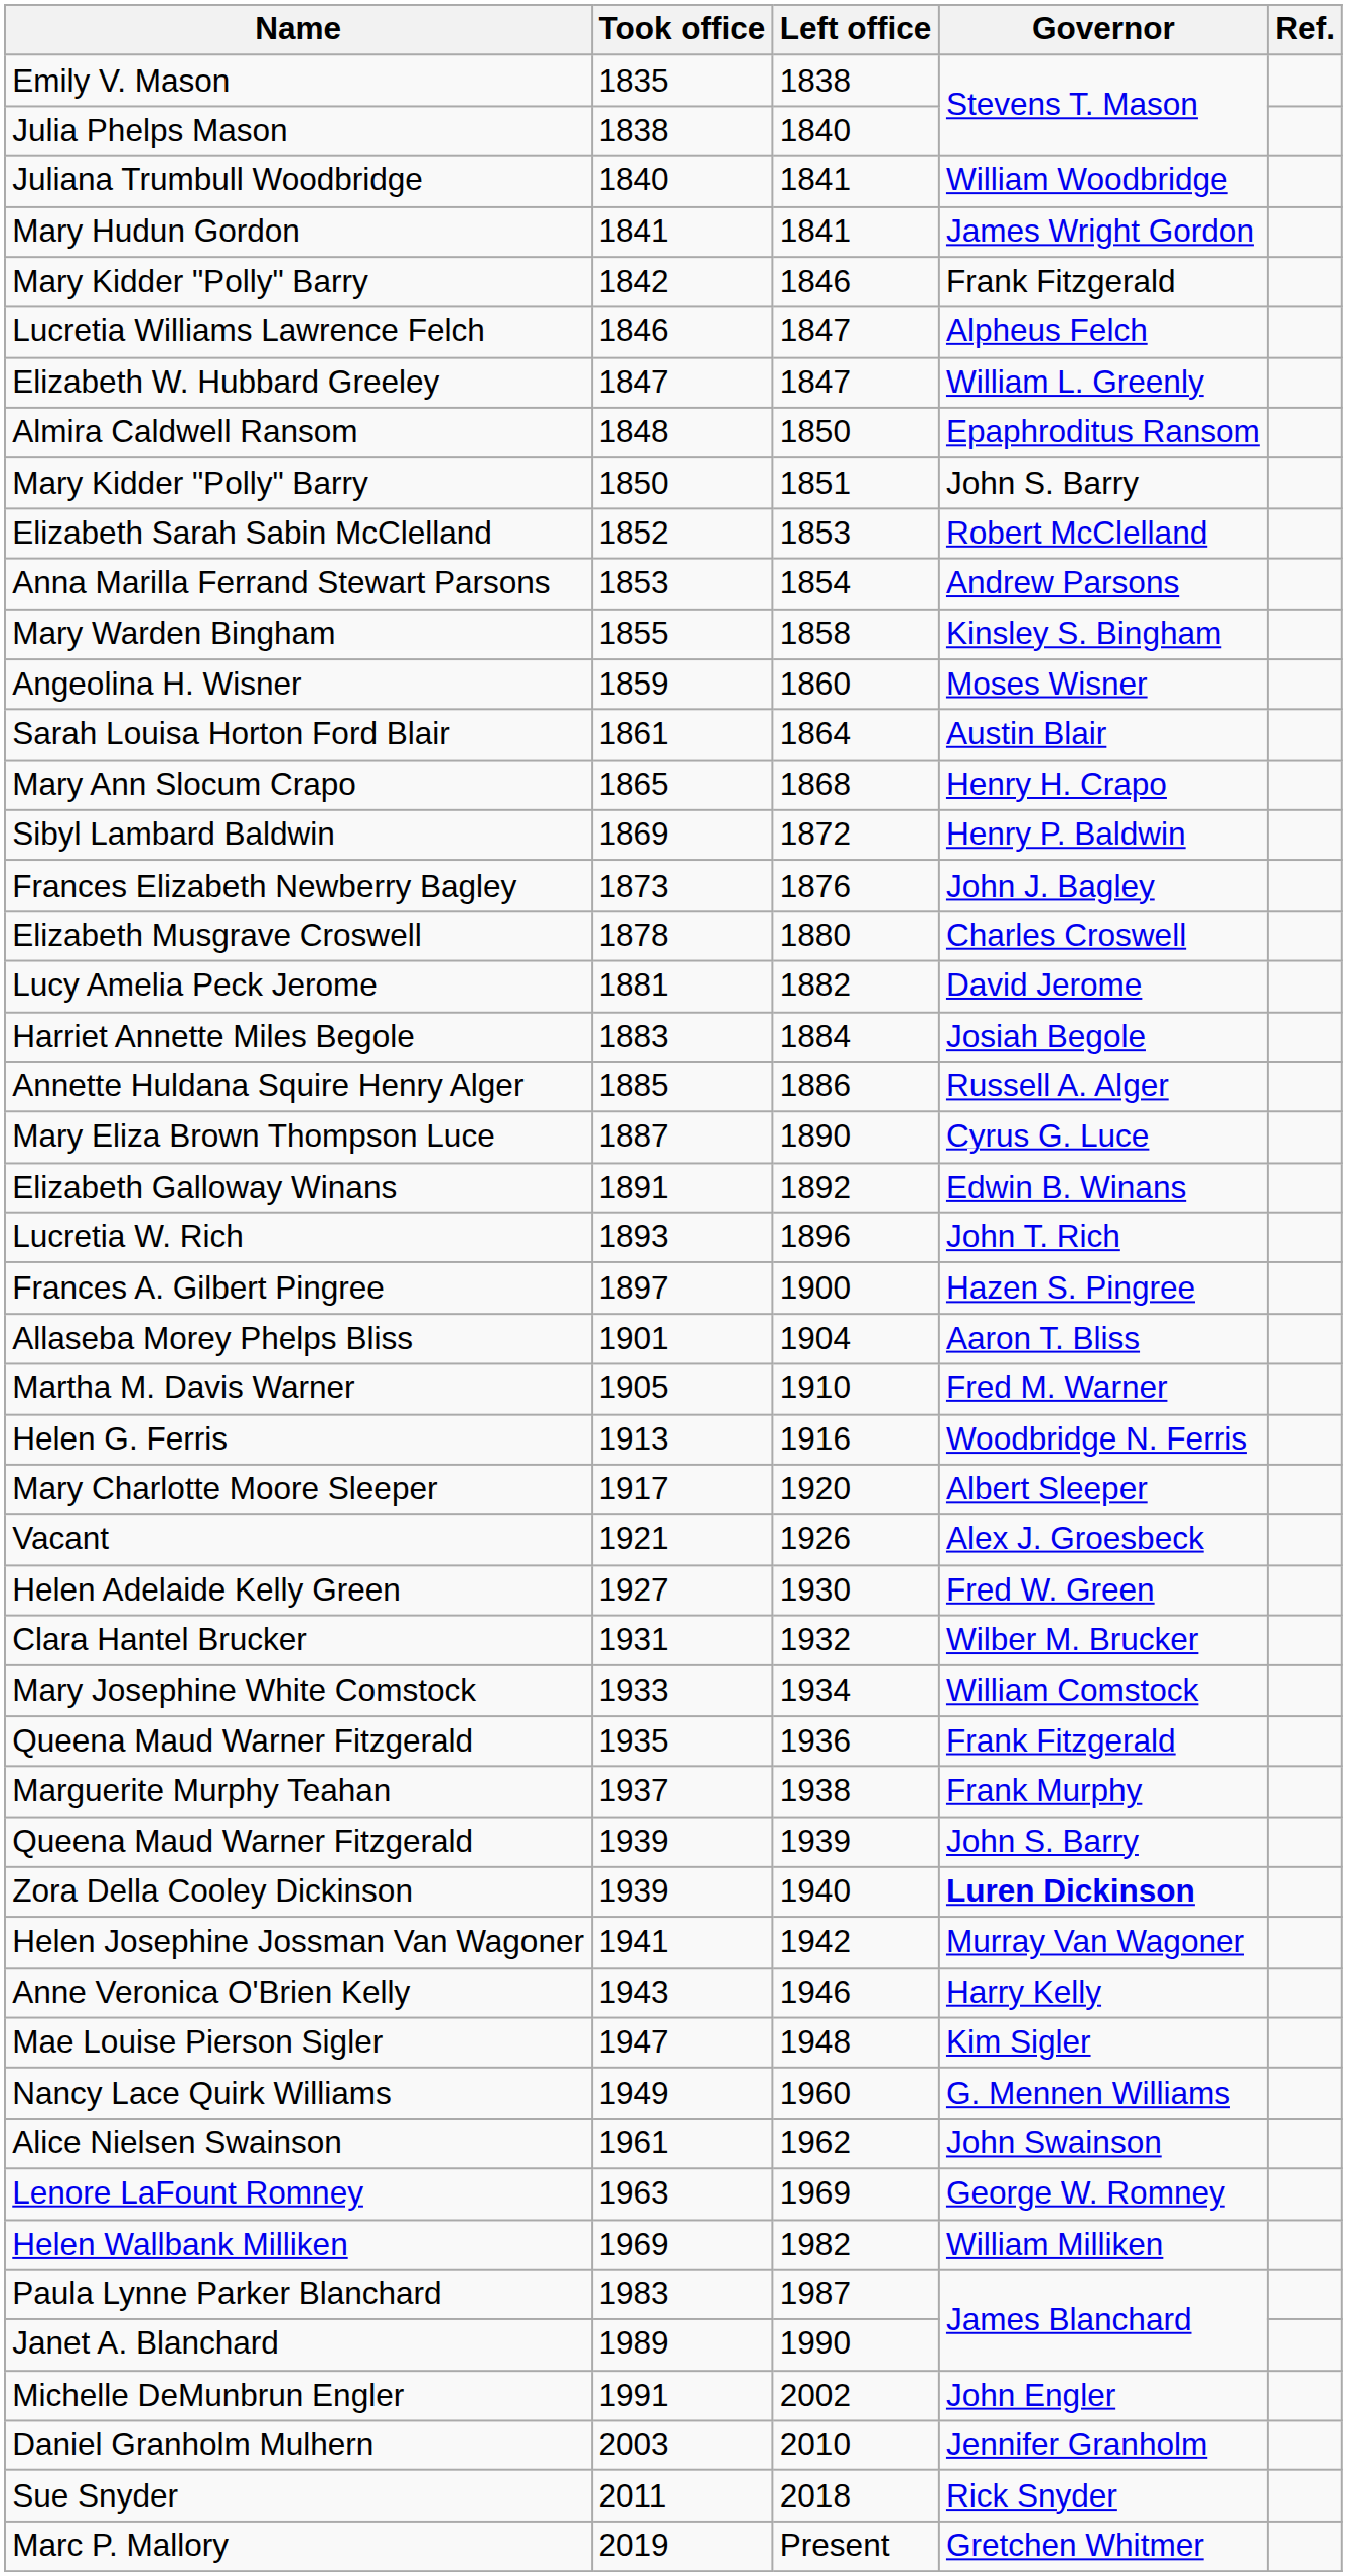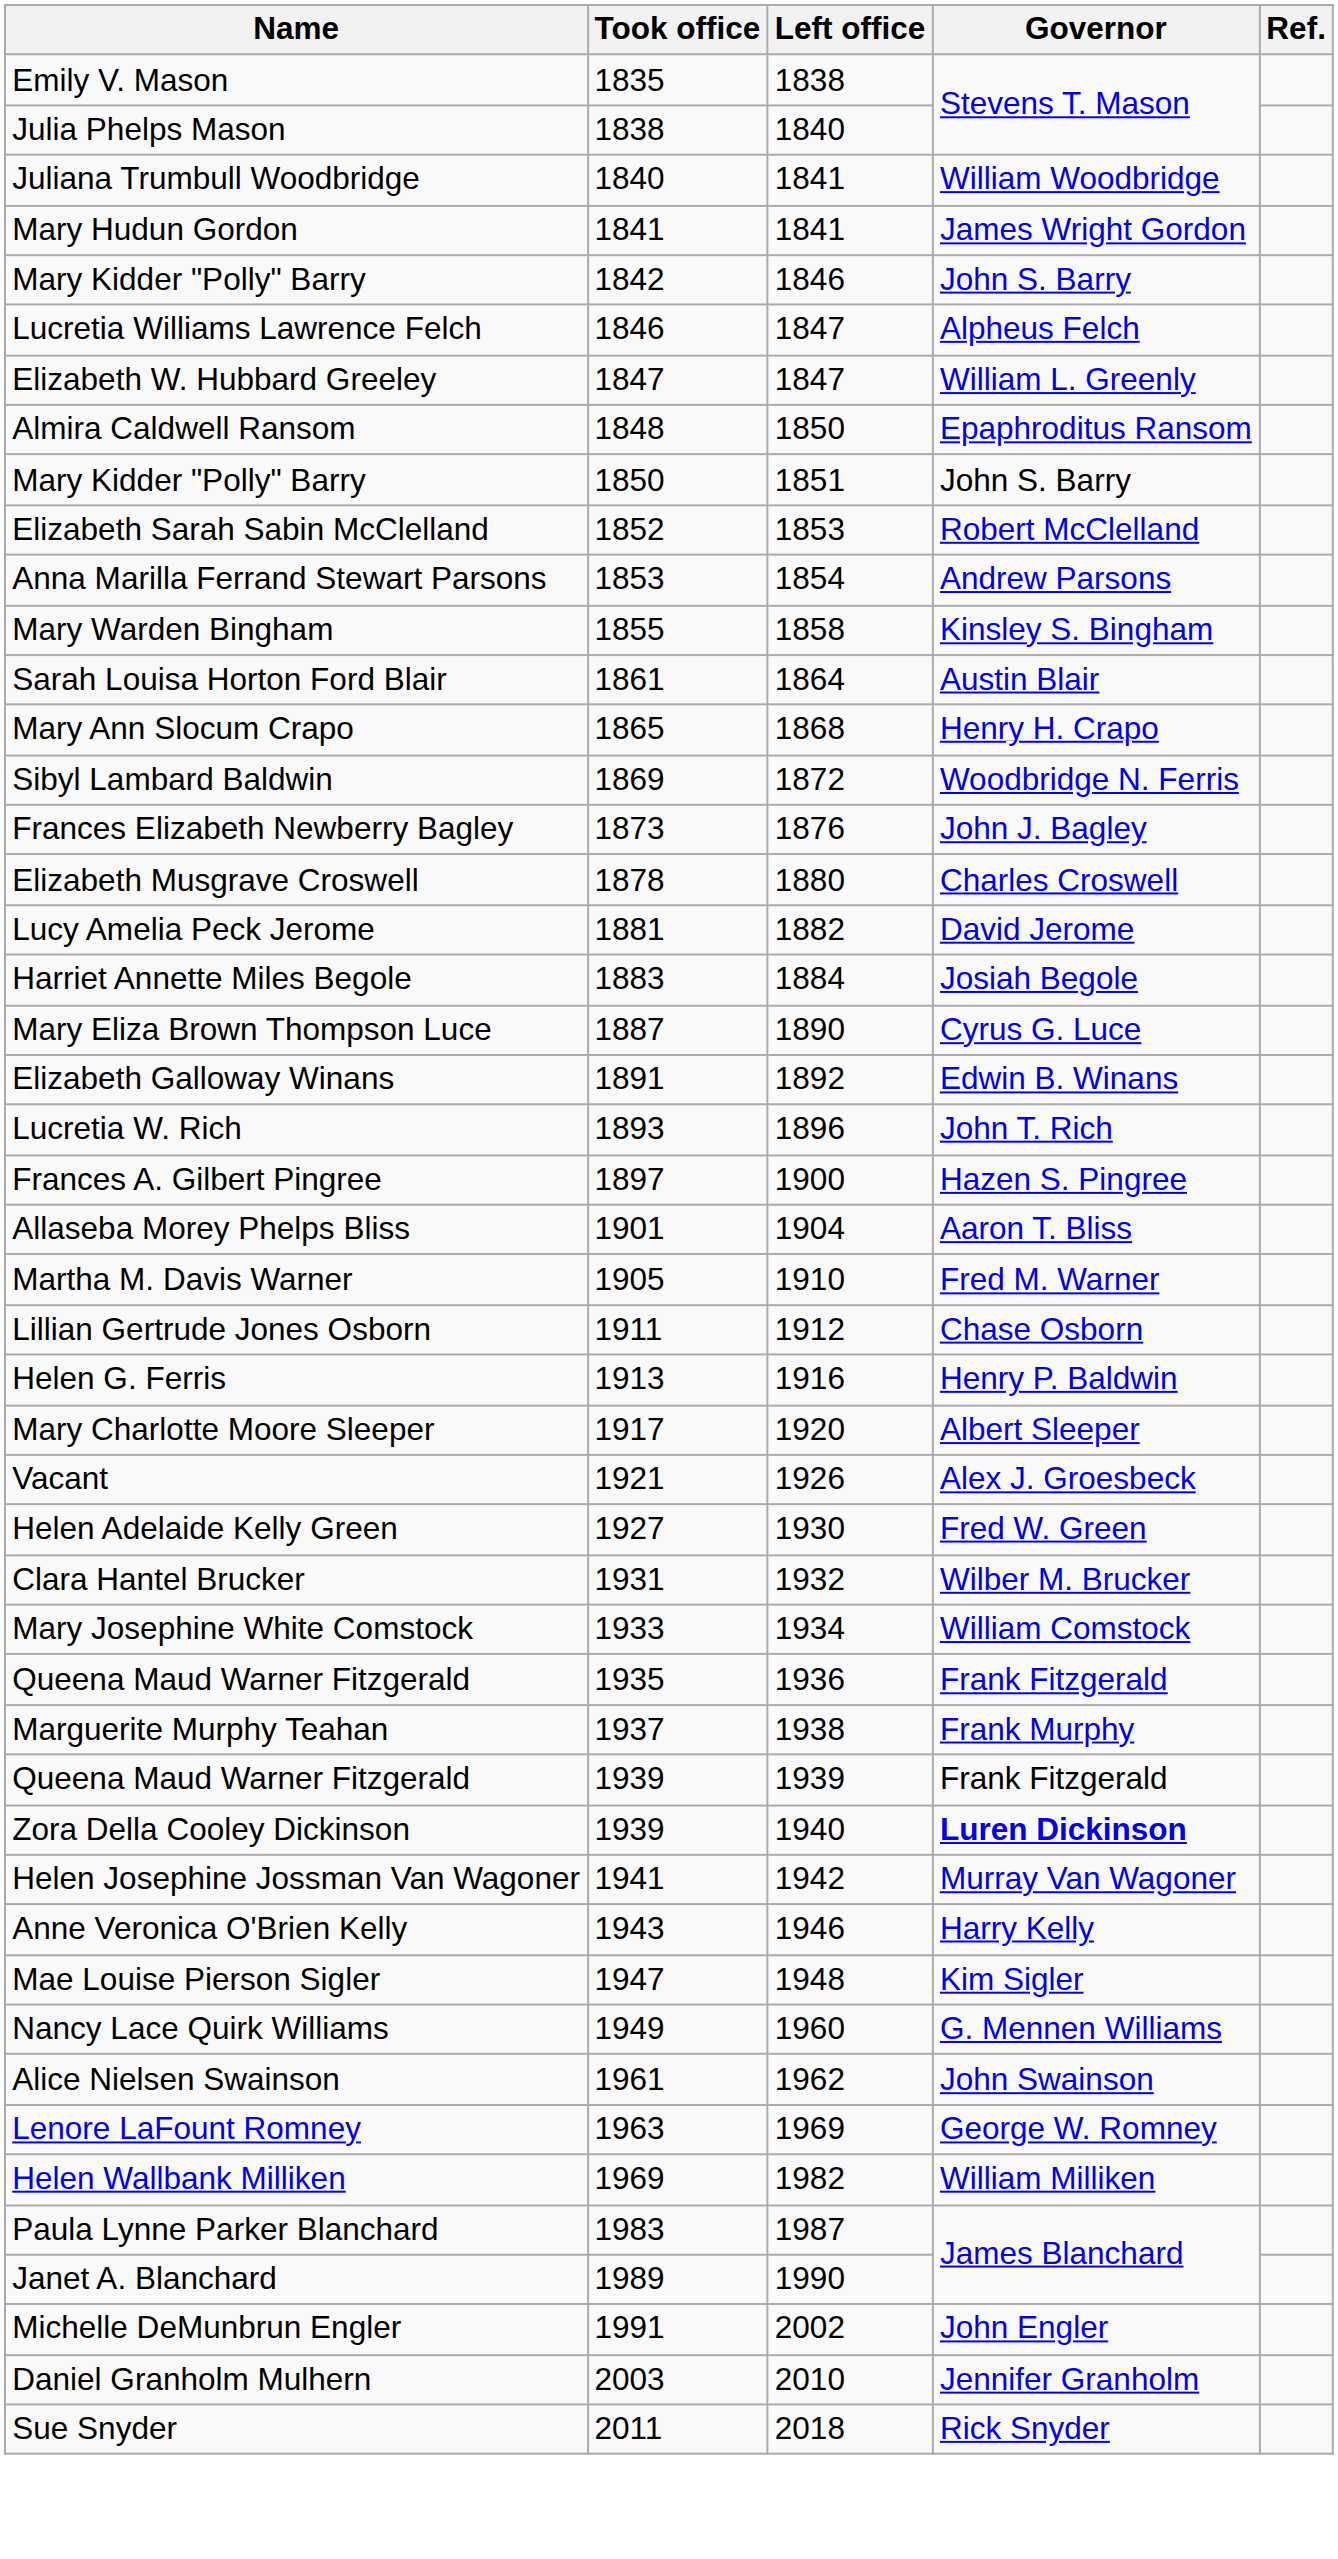 <table class=wikitable>
 <tr>
 <th>Name</th>
 <th>Took office</th>
 <th>Left office</th>
 <th>Governor</th>
 <th>Ref.</th>
 </tr>
 <tr>
 <td>Emily V. Mason</td>
 <td>1835</td>
 <td>1838</td>
 <td rowspan=2><a href='#'>Stevens T. Mason</a></td>
 <td></td>
 </tr>
 <tr>
 <td>Julia Phelps Mason</td>
 <td>1838</td>
 <td>1840</td>
 <td></td>
 </tr>
 <tr>
 <td>Juliana Trumbull Woodbridge</td>
 <td>1840</td>
 <td>1841</td>
 <td><a href='#'>William Woodbridge</a></td>
 <td></td>
 </tr>
 <tr>
 <td>Mary Hudun Gordon</td>
 <td>1841</td>
 <td>1841</td>
 <td><a href='#'>James Wright Gordon</a></td>
 <td></td>
 </tr>
 <tr>
 <td>Mary Kidder "Polly" Barry</td>
 <td>1842</td>
 <td>1846</td>
-<td>Frank Fitzgerald</td>
+<td><a href='#'>John S. Barry</a></td>
 <td></td>
 </tr>
 <tr>
 <td>Lucretia Williams Lawrence Felch</td>
 <td>1846</td>
 <td>1847</td>
 <td><a href='#'>Alpheus Felch</a></td>
 <td></td>
 </tr>
 <tr>
 <td>Elizabeth W. Hubbard Greeley</td>
 <td>1847</td>
 <td>1847</td>
 <td><a href='#'>William L. Greenly</a></td>
 <td></td>
 </tr>
 <tr>
 <td>Almira Caldwell Ransom</td>
 <td>1848</td>
 <td>1850</td>
 <td><a href='#'>Epaphroditus Ransom</a></td>
 <td></td>
 </tr>
 <tr>
 <td>Mary Kidder "Polly" Barry</td>
 <td>1850</td>
 <td>1851</td>
 <td>John S. Barry</td>
 <td></td>
 </tr>
 <tr>
 <td>Elizabeth Sarah Sabin McClelland</td>
 <td>1852</td>
 <td>1853</td>
 <td><a href='#'>Robert McClelland</a></td>
 <td></td>
 </tr>
 <tr>
 <td>Anna Marilla Ferrand Stewart Parsons</td>
 <td>1853</td>
 <td>1854</td>
 <td><a href='#'>Andrew Parsons</a></td>
 <td></td>
 </tr>
 <tr>
 <td>Mary Warden Bingham</td>
 <td>1855</td>
 <td>1858</td>
 <td><a href='#'>Kinsley S. Bingham</a></td>
 <td></td>
 </tr>
 <tr>
-<td>Angeolina H. Wisner</td>
-<td>1859</td>
-<td>1860</td>
-<td><a href='#'>Moses Wisner</a></td>
-<td></td>
-</tr>
-<tr>
 <td>Sarah Louisa Horton Ford Blair</td>
 <td>1861</td>
 <td>1864</td>
 <td><a href='#'>Austin Blair</a></td>
 <td></td>
 </tr>
 <tr>
 <td>Mary Ann Slocum Crapo</td>
 <td>1865</td>
 <td>1868</td>
 <td><a href='#'>Henry H. Crapo</a></td>
 <td></td>
 </tr>
 <tr>
 <td>Sibyl Lambard Baldwin</td>
 <td>1869</td>
 <td>1872</td>
-<td><a href='#'>Henry P. Baldwin</a></td>
+<td><a href='#'>Woodbridge N. Ferris</a></td>
 <td></td>
 </tr>
 <tr>
 <td>Frances Elizabeth Newberry Bagley</td>
 <td>1873</td>
 <td>1876</td>
 <td><a href='#'>John J. Bagley</a></td>
 <td></td>
 </tr>
 <tr>
 <td>Elizabeth Musgrave Croswell</td>
 <td>1878</td>
 <td>1880</td>
 <td><a href='#'>Charles Croswell</a></td>
 <td></td>
 </tr>
 <tr>
 <td>Lucy Amelia Peck Jerome</td>
 <td>1881</td>
 <td>1882</td>
 <td><a href='#'>David Jerome</a></td>
 <td></td>
 </tr>
 <tr>
 <td>Harriet Annette Miles Begole</td>
 <td>1883</td>
 <td>1884</td>
 <td><a href='#'>Josiah Begole</a></td>
-<td></td>
-</tr>
-<tr>
-<td>Annette Huldana Squire Henry Alger</td>
-<td>1885</td>
-<td>1886</td>
-<td><a href='#'>Russell A. Alger</a></td>
 <td></td>
 </tr>
 <tr>
 <td>Mary Eliza Brown Thompson Luce</td>
 <td>1887</td>
 <td>1890</td>
 <td><a href='#'>Cyrus G. Luce</a></td>
 <td></td>
 </tr>
 <tr>
 <td>Elizabeth Galloway Winans</td>
 <td>1891</td>
 <td>1892</td>
 <td><a href='#'>Edwin B. Winans</a></td>
 <td></td>
 </tr>
 <tr>
 <td>Lucretia W. Rich</td>
 <td>1893</td>
 <td>1896</td>
 <td><a href='#'>John T. Rich</a></td>
 <td></td>
 </tr>
 <tr>
 <td>Frances A. Gilbert Pingree</td>
 <td>1897</td>
 <td>1900</td>
 <td><a href='#'>Hazen S. Pingree</a></td>
 <td></td>
 </tr>
 <tr>
 <td>Allaseba Morey Phelps Bliss</td>
 <td>1901</td>
 <td>1904</td>
 <td><a href='#'>Aaron T. Bliss</a></td>
 <td></td>
 </tr>
 <tr>
 <td>Martha M. Davis Warner</td>
 <td>1905</td>
 <td>1910</td>
 <td><a href='#'>Fred M. Warner</a></td>
 <td></td>
 </tr>
 <tr>
+<td>Lillian Gertrude Jones Osborn</td>
+<td>1911</td>
+<td>1912</td>
+<td><a href='#'>Chase Osborn</a></td>
+<td></td>
+</tr>
+<tr>
 <td>Helen G. Ferris</td>
 <td>1913</td>
 <td>1916</td>
-<td><a href='#'>Woodbridge N. Ferris</a></td>
+<td><a href='#'>Henry P. Baldwin</a></td>
 <td></td>
 </tr>
 <tr>
 <td>Mary Charlotte Moore Sleeper</td>
 <td>1917</td>
 <td>1920</td>
 <td><a href='#'>Albert Sleeper</a></td>
 <td></td>
 </tr>
 <tr>
 <td>Vacant</td>
 <td>1921</td>
 <td>1926</td>
 <td><a href='#'>Alex J. Groesbeck</a></td>
 <td></td>
 </tr>
 <tr>
 <td>Helen Adelaide Kelly Green</td>
 <td>1927</td>
 <td>1930</td>
 <td><a href='#'>Fred W. Green</a></td>
 <td></td>
 </tr>
 <tr>
 <td>Clara Hantel Brucker</td>
 <td>1931</td>
 <td>1932</td>
 <td><a href='#'>Wilber M. Brucker</a></td>
 <td></td>
 </tr>
 <tr>
 <td>Mary Josephine White Comstock</td>
 <td>1933</td>
 <td>1934</td>
 <td><a href='#'>William Comstock</a></td>
 <td></td>
 </tr>
 <tr>
 <td>Queena Maud Warner Fitzgerald</td>
 <td>1935</td>
 <td>1936</td>
 <td><a href='#'>Frank Fitzgerald</a></td>
 <td></td>
 </tr>
 <tr>
 <td>Marguerite Murphy Teahan</td>
 <td>1937</td>
 <td>1938</td>
 <td><a href='#'>Frank Murphy</a></td>
 <td></td>
 </tr>
 <tr>
 <td>Queena Maud Warner Fitzgerald</td>
 <td>1939</td>
 <td>1939</td>
-<td><a href='#'>John S. Barry</a></td>
+<td>Frank Fitzgerald</td>
 <td></td>
 </tr>
 <tr>
 <td>Zora Della Cooley Dickinson</td>
 <td>1939</td>
 <td>1940</td>
 <td><strong><a href='#'>Luren Dickinson</a></strong></td>
 <td></td>
 </tr>
 <tr>
 <td>Helen Josephine Jossman Van Wagoner</td>
 <td>1941</td>
 <td>1942</td>
 <td><a href='#'>Murray Van Wagoner</a></td>
 <td></td>
 </tr>
 <tr>
 <td>Anne Veronica O'Brien Kelly</td>
 <td>1943</td>
 <td>1946</td>
 <td><a href='#'>Harry Kelly</a></td>
 <td></td>
 </tr>
 <tr>
 <td>Mae Louise Pierson Sigler</td>
 <td>1947</td>
 <td>1948</td>
 <td><a href='#'>Kim Sigler</a></td>
 <td></td>
 </tr>
 <tr>
 <td>Nancy Lace Quirk Williams</td>
 <td>1949</td>
 <td>1960</td>
 <td><a href='#'>G. Mennen Williams</a></td>
 <td></td>
 </tr>
 <tr>
 <td>Alice Nielsen Swainson</td>
 <td>1961</td>
 <td>1962</td>
 <td><a href='#'>John Swainson</a></td>
 <td></td>
 </tr>
 <tr>
 <td><a href='#'>Lenore LaFount Romney</a></td>
 <td>1963</td>
 <td>1969</td>
 <td><a href='#'>George W. Romney</a></td>
 <td></td>
 </tr>
 <tr>
 <td><a href='#'>Helen Wallbank Milliken</a></td>
 <td>1969</td>
 <td>1982</td>
 <td><a href='#'>William Milliken</a></td>
 <td></td>
 </tr>
 <tr>
 <td>Paula Lynne Parker Blanchard</td>
 <td>1983</td>
 <td>1987</td>
 <td rowspan=2><a href='#'>James Blanchard</a></td>
 <td></td>
 </tr>
 <tr>
 <td>Janet A. Blanchard</td>
 <td>1989</td>
 <td>1990</td>
 <td></td>
 </tr>
 <tr>
 <td>Michelle DeMunbrun Engler</td>
 <td>1991</td>
 <td>2002</td>
 <td><a href='#'>John Engler</a></td>
 <td></td>
 </tr>
 <tr>
 <td>Daniel Granholm Mulhern</td>
 <td>2003</td>
 <td>2010</td>
 <td><a href='#'>Jennifer Granholm</a></td>
 <td></td>
 </tr>
 <tr>
 <td>Sue Snyder</td>
 <td>2011</td>
 <td>2018</td>
 <td><a href='#'>Rick Snyder</a></td>
 <td></td>
 </tr>
-<tr>
-<td>Marc P. Mallory</td>
-<td>2019</td>
-<td>Present</td>
-<td><a href='#'>Gretchen Whitmer</a></td>
-<td></td>
-</tr>
 </table>
